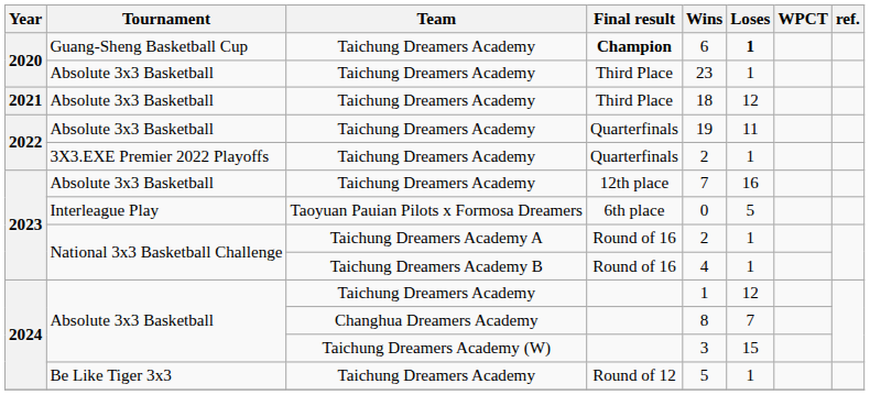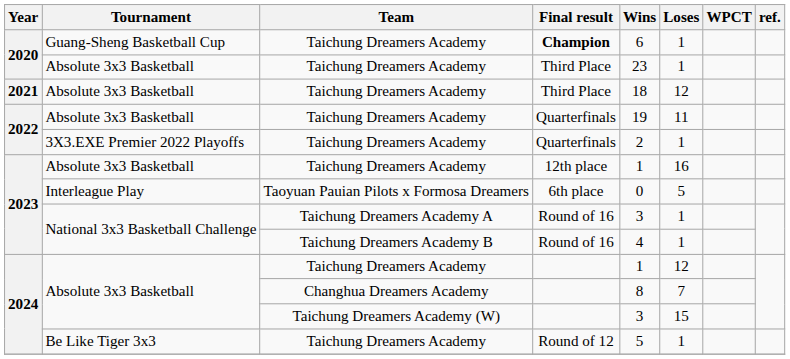 <table class="wikitable" style="text-align:center; font-size:90%">
 <tr>
 <th>Year</th>
 <th>Tournament</th>
 <th>Team</th>
 <th>Final result</th>
 <th>Wins</th>
 <th>Loses</th>
 <th>WPCT</th>
 <th>ref.</th>
 </tr>
 <tr>
 <th rowspan="2">2020</th>
 <td style="text-align:left">Guang-Sheng Basketball Cup</td>
 <td>Taichung Dreamers Academy</td>
 <td><strong>Champion</strong></td>
 <td>6</td>
-<td><strong>1</strong></td>
+<td>1</td>
 <td></td>
 <td></td>
 </tr>
 <tr>
 <td style="text-align:left">Absolute 3x3 Basketball</td>
 <td>Taichung Dreamers Academy</td>
 <td>Third Place</td>
 <td>23</td>
 <td>1</td>
 <td></td>
 <td></td>
 </tr>
 <tr>
 <th>2021</th>
 <td style="text-align:left">Absolute 3x3 Basketball</td>
 <td>Taichung Dreamers Academy</td>
 <td>Third Place</td>
 <td>18</td>
 <td>12</td>
 <td></td>
 <td></td>
 </tr>
 <tr>
 <th rowspan="2">2022</th>
 <td style="text-align:left">Absolute 3x3 Basketball</td>
 <td>Taichung Dreamers Academy</td>
 <td>Quarterfinals</td>
 <td>19</td>
 <td>11</td>
 <td></td>
 <td></td>
 </tr>
 <tr>
 <td style="text-align:left">3X3.EXE Premier 2022 Playoffs</td>
 <td>Taichung Dreamers Academy</td>
 <td>Quarterfinals</td>
 <td>2</td>
 <td>1</td>
 <td></td>
 <td></td>
 </tr>
 <tr>
 <th rowspan="4">2023</th>
 <td style="text-align:left">Absolute 3x3 Basketball</td>
 <td>Taichung Dreamers Academy</td>
 <td>12th place</td>
-<td>7</td>
+<td>1</td>
 <td>16</td>
 <td></td>
 <td></td>
 </tr>
 <tr>
 <td style="text-align:left">Interleague Play</td>
 <td>Taoyuan Pauian Pilots x Formosa Dreamers</td>
 <td>6th place</td>
 <td>0</td>
 <td>5</td>
 <td></td>
 <td></td>
 </tr>
 <tr>
 <td rowspan="2" style="text-align:left">National 3x3 Basketball Challenge</td>
 <td>Taichung Dreamers Academy A</td>
 <td>Round of 16</td>
-<td>2</td>
+<td>3</td>
 <td>1</td>
 <td></td>
 <td rowspan="2"></td>
 </tr>
 <tr>
 <td>Taichung Dreamers Academy B</td>
 <td>Round of 16</td>
 <td>4</td>
 <td>1</td>
 <td></td>
 </tr>
 <tr>
 <th rowspan="4">2024</th>
 <td rowspan="3" style="text-align:left">Absolute 3x3 Basketball</td>
 <td>Taichung Dreamers Academy</td>
 <td></td>
 <td>1</td>
 <td>12</td>
 <td></td>
 <td rowspan="3"></td>
 </tr>
 <tr>
 <td>Changhua Dreamers Academy</td>
 <td></td>
 <td>8</td>
 <td>7</td>
 <td></td>
 </tr>
 <tr>
 <td>Taichung Dreamers Academy (W)</td>
 <td></td>
 <td>3</td>
 <td>15</td>
 <td></td>
 </tr>
 <tr>
 <td style="text-align:left">Be Like Tiger 3x3</td>
 <td>Taichung Dreamers Academy</td>
 <td>Round of 12</td>
 <td>5</td>
 <td>1</td>
 <td></td>
 <td></td>
 </tr>
 <tr>
 </tr>
 </table>
